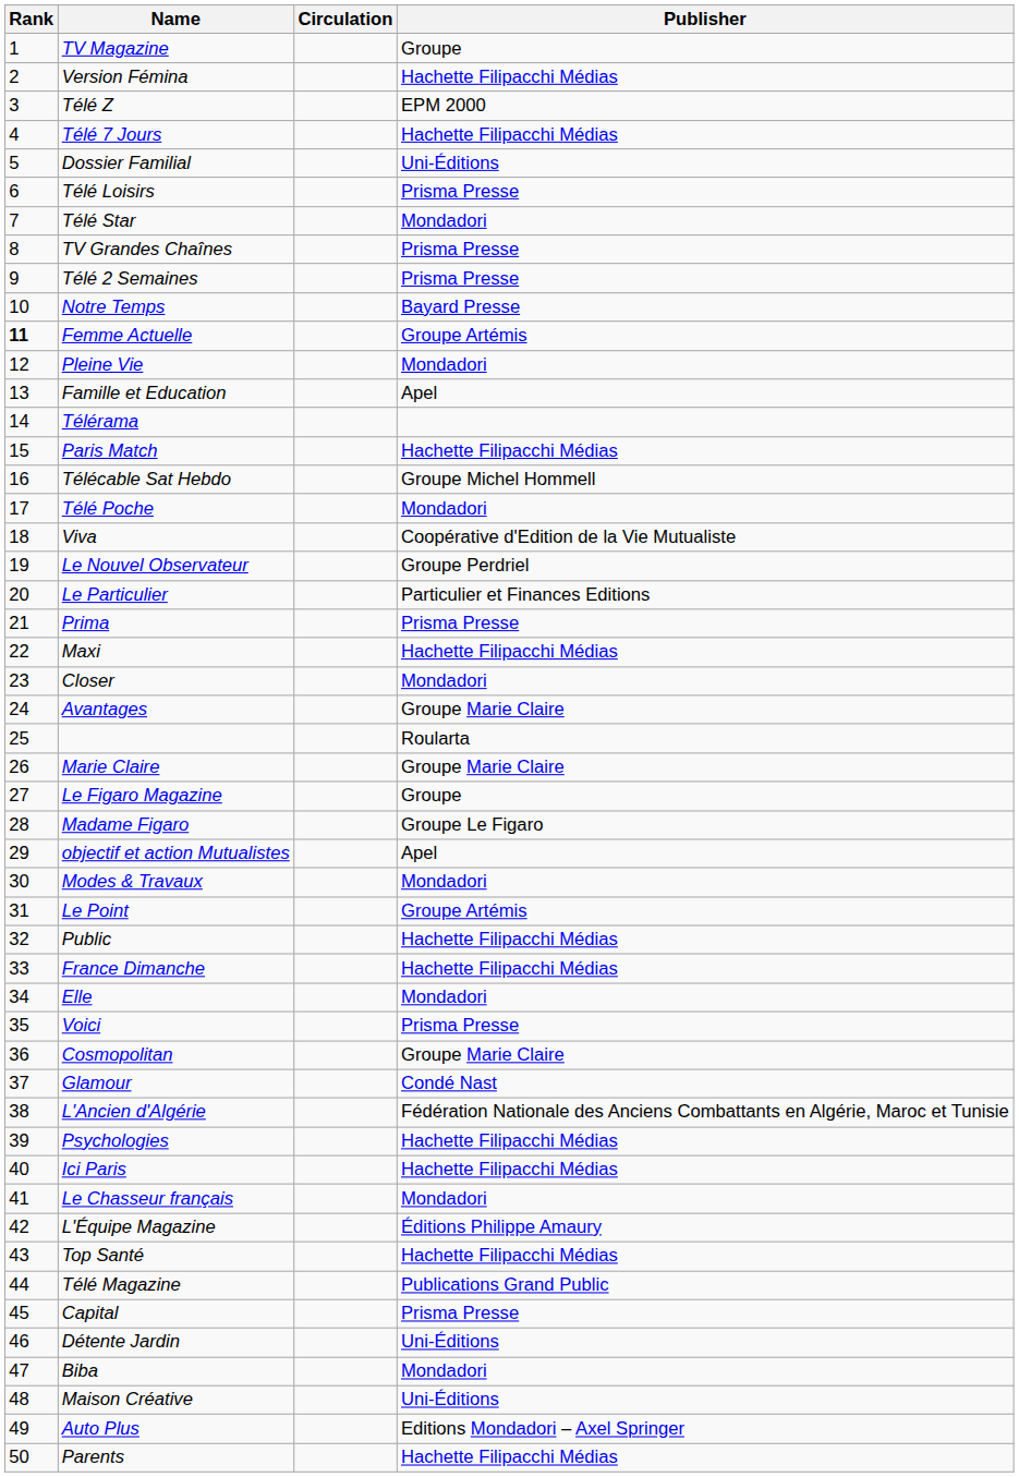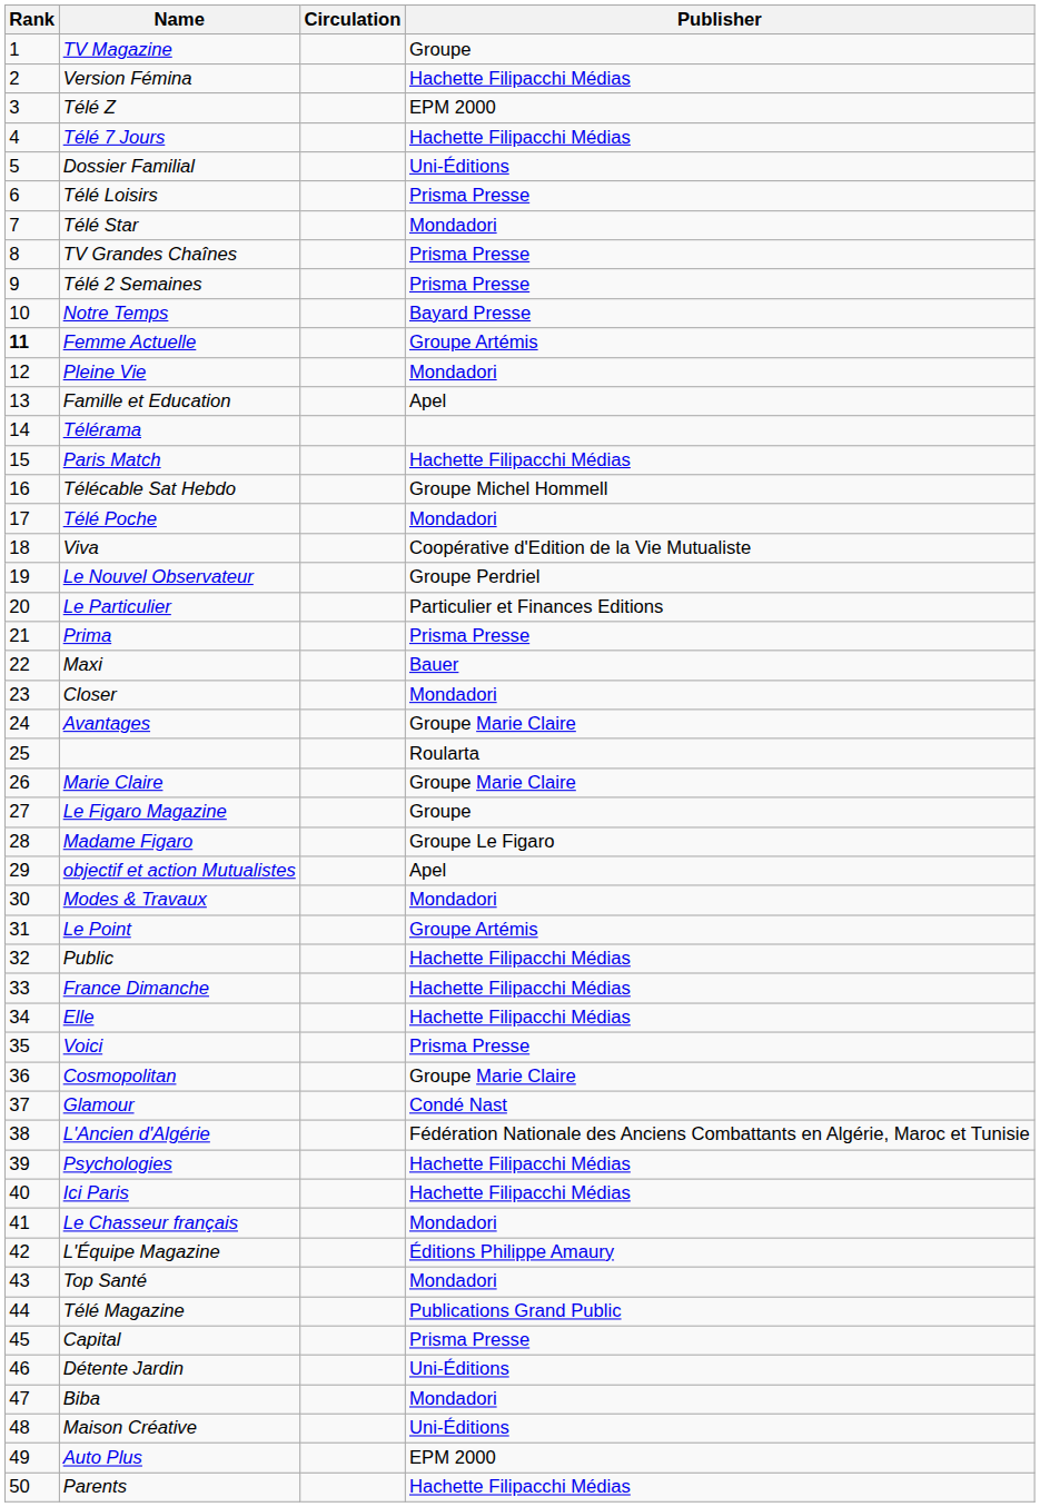 <table class="wikitable sortable">
 <tr>
 <th>Rank</th>
 <th>Name</th>
 <th>Circulation</th>
 <th>Publisher</th>
 </tr>
 <tr>
 <td>1</td>
 <td><em><a href='#'>TV Magazine</a></em></td>
 <td></td>
 <td>Groupe </td>
 </tr>
 <tr>
 <td>2</td>
 <td><em>Version Fémina</em></td>
 <td></td>
 <td><a href='#'>Hachette Filipacchi Médias</a></td>
 </tr>
 <tr>
 <td>3</td>
 <td><em>Télé Z</em></td>
 <td></td>
 <td>EPM 2000</td>
 </tr>
 <tr>
 <td>4</td>
 <td><em><a href='#'>Télé 7 Jours</a></em></td>
 <td></td>
 <td><a href='#'>Hachette Filipacchi Médias</a></td>
 </tr>
 <tr>
 <td>5</td>
 <td><em>Dossier Familial</em></td>
 <td></td>
 <td><a href='#'>Uni-Éditions</a></td>
 </tr>
 <tr>
 <td>6</td>
 <td><em>Télé Loisirs</em></td>
 <td></td>
 <td><a href='#'>Prisma Presse</a></td>
 </tr>
 <tr>
 <td>7</td>
 <td><em>Télé Star</em></td>
 <td></td>
 <td><a href='#'>Mondadori</a></td>
 </tr>
 <tr>
 <td>8</td>
 <td><em>TV Grandes Chaînes</em></td>
 <td></td>
 <td><a href='#'>Prisma Presse</a></td>
 </tr>
 <tr>
 <td>9</td>
 <td><em>Télé 2 Semaines</em></td>
 <td></td>
 <td><a href='#'>Prisma Presse</a></td>
 </tr>
 <tr>
 <td>10</td>
 <td><em><a href='#'>Notre Temps</a></em></td>
 <td></td>
 <td><a href='#'>Bayard Presse</a></td>
 </tr>
 <tr>
 <td><strong>11</strong></td>
 <td><em><a href='#'>Femme Actuelle</a></em></td>
 <td></td>
 <td><a href='#'>Groupe Artémis</a></td>
 </tr>
 <tr>
 <td>12</td>
 <td><em><a href='#'>Pleine Vie</a></em></td>
 <td></td>
 <td><a href='#'>Mondadori</a></td>
 </tr>
 <tr>
 <td>13</td>
 <td><em>Famille et Education</em></td>
 <td></td>
 <td>Apel</td>
 </tr>
 <tr>
 <td>14</td>
 <td><em><a href='#'>Télérama</a></em></td>
 <td></td>
 <td></td>
 </tr>
 <tr>
 <td>15</td>
 <td><em><a href='#'>Paris Match</a></em></td>
 <td></td>
 <td><a href='#'>Hachette Filipacchi Médias</a></td>
 </tr>
 <tr>
 <td>16</td>
 <td><em>Télécable Sat Hebdo</em></td>
 <td></td>
 <td>Groupe Michel Hommell</td>
 </tr>
 <tr>
 <td>17</td>
 <td><em><a href='#'>Télé Poche</a></em></td>
 <td></td>
 <td><a href='#'>Mondadori</a></td>
 </tr>
 <tr>
 <td>18</td>
 <td><em>Viva</em></td>
 <td></td>
 <td>Coopérative d'Edition de la Vie Mutualiste</td>
 </tr>
 <tr>
 <td>19</td>
 <td><em><a href='#'>Le Nouvel Observateur</a></em></td>
 <td></td>
 <td>Groupe Perdriel</td>
 </tr>
 <tr>
 <td>20</td>
 <td><em><a href='#'>Le Particulier</a></em></td>
 <td></td>
 <td>Particulier et Finances Editions</td>
 </tr>
 <tr>
 <td>21</td>
 <td><em><a href='#'>Prima</a></em></td>
 <td></td>
 <td><a href='#'>Prisma Presse</a></td>
 </tr>
 <tr>
 <td>22</td>
 <td><em>Maxi</em></td>
 <td></td>
-<td><a href='#'>Hachette Filipacchi Médias</a></td>
+<td><a href='#'>Bauer</a></td>
 </tr>
 <tr>
 <td>23</td>
 <td><em>Closer</em></td>
 <td></td>
 <td><a href='#'>Mondadori</a></td>
 </tr>
 <tr>
 <td>24</td>
 <td><em><a href='#'>Avantages</a></em></td>
 <td></td>
 <td>Groupe <a href='#'>Marie Claire</a></td>
 </tr>
 <tr>
 <td>25</td>
 <td></td>
 <td></td>
 <td>Roularta</td>
 </tr>
 <tr>
 <td>26</td>
 <td><em><a href='#'>Marie Claire</a></em></td>
 <td></td>
 <td>Groupe <a href='#'>Marie Claire</a></td>
 </tr>
 <tr>
 <td>27</td>
 <td><em><a href='#'>Le Figaro Magazine</a></em></td>
 <td></td>
 <td>Groupe </td>
 </tr>
 <tr>
 <td>28</td>
 <td><em><a href='#'>Madame Figaro</a></em></td>
 <td></td>
 <td>Groupe Le Figaro</td>
 </tr>
 <tr>
 <td>29</td>
 <td><em><a href='#'>objectif et action Mutualistes</a></em></td>
 <td></td>
 <td>Apel</td>
 </tr>
 <tr>
 <td>30</td>
 <td><em><a href='#'>Modes & Travaux</a></em></td>
 <td></td>
 <td><a href='#'>Mondadori</a></td>
 </tr>
 <tr>
 <td>31</td>
 <td><em><a href='#'>Le Point</a></em></td>
 <td></td>
 <td><a href='#'>Groupe Artémis</a></td>
 </tr>
 <tr>
 <td>32</td>
 <td><em>Public</em></td>
 <td></td>
 <td><a href='#'>Hachette Filipacchi Médias</a></td>
 </tr>
 <tr>
 <td>33</td>
 <td><em><a href='#'>France Dimanche</a></em></td>
 <td></td>
 <td><a href='#'>Hachette Filipacchi Médias</a></td>
 </tr>
 <tr>
 <td>34</td>
 <td><em><a href='#'>Elle</a></em></td>
 <td></td>
-<td><a href='#'>Mondadori</a></td>
+<td><a href='#'>Hachette Filipacchi Médias</a></td>
 </tr>
 <tr>
 <td>35</td>
 <td><em><a href='#'>Voici</a></em></td>
 <td></td>
 <td><a href='#'>Prisma Presse</a></td>
 </tr>
 <tr>
 <td>36</td>
 <td><em><a href='#'>Cosmopolitan</a></em></td>
 <td></td>
 <td>Groupe <a href='#'>Marie Claire</a></td>
 </tr>
 <tr>
 <td>37</td>
 <td><em><a href='#'>Glamour</a></em></td>
 <td></td>
 <td><a href='#'>Condé Nast</a></td>
 </tr>
 <tr>
 <td>38</td>
 <td><em><a href='#'>L'Ancien d'Algérie</a></em></td>
 <td></td>
 <td>Fédération Nationale des Anciens Combattants en Algérie, Maroc et Tunisie</td>
 </tr>
 <tr>
 <td>39</td>
 <td><em><a href='#'>Psychologies</a></em></td>
 <td></td>
 <td><a href='#'>Hachette Filipacchi Médias</a></td>
 </tr>
 <tr>
 <td>40</td>
 <td><em><a href='#'>Ici Paris</a></em></td>
 <td></td>
 <td><a href='#'>Hachette Filipacchi Médias</a></td>
 </tr>
 <tr>
 <td>41</td>
 <td><em><a href='#'>Le Chasseur français</a></em></td>
 <td></td>
 <td><a href='#'>Mondadori</a></td>
 </tr>
 <tr>
 <td>42</td>
 <td><em>L'Équipe Magazine</em></td>
 <td></td>
 <td><a href='#'>Éditions Philippe Amaury</a></td>
 </tr>
 <tr>
 <td>43</td>
 <td><em>Top Santé</em></td>
 <td></td>
-<td><a href='#'>Hachette Filipacchi Médias</a></td>
+<td><a href='#'>Mondadori</a></td>
 </tr>
 <tr>
 <td>44</td>
 <td><em>Télé Magazine</em></td>
 <td></td>
 <td><a href='#'>Publications Grand Public</a></td>
 </tr>
 <tr>
 <td>45</td>
 <td><em>Capital</em></td>
 <td></td>
 <td><a href='#'>Prisma Presse</a></td>
 </tr>
 <tr>
 <td>46</td>
 <td><em>Détente Jardin</em></td>
 <td></td>
 <td><a href='#'>Uni-Éditions</a></td>
 </tr>
 <tr>
 <td>47</td>
 <td><em>Biba</em></td>
 <td></td>
 <td><a href='#'>Mondadori</a></td>
 </tr>
 <tr>
 <td>48</td>
 <td><em>Maison Créative</em></td>
 <td></td>
 <td><a href='#'>Uni-Éditions</a></td>
 </tr>
 <tr>
 <td>49</td>
 <td><em><a href='#'>Auto Plus</a></em></td>
 <td></td>
-<td>Editions <a href='#'>Mondadori</a> – <a href='#'>Axel Springer</a></td>
+<td>EPM 2000</td>
 </tr>
 <tr>
 <td>50</td>
 <td><em>Parents</em></td>
 <td></td>
 <td><a href='#'>Hachette Filipacchi Médias</a></td>
 </tr>
 </table>
